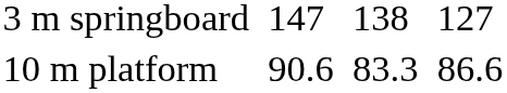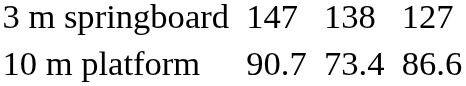 <table>
 <tr>
 <td>3 m springboard</td>
 <td></td>
 <td>147</td>
 <td></td>
 <td>138</td>
 <td></td>
 <td>127</td>
 </tr>
 <tr>
 <td>10 m platform</td>
 <td></td>
-<td>90.6</td>
+<td>90.7</td>
 <td></td>
-<td>83.3</td>
+<td>73.4</td>
 <td></td>
 <td>86.6</td>
 </tr>
 </table>
